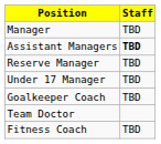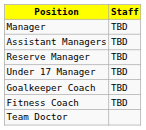 <table class="wikitable">
 <tr>
 <th style="color:Black; background:#FFFF00;">Position</th>
 <th style="color:Black; background:#FFFF00;">Staff</th>
 </tr>
 <tr>
 <td>Manager</td>
 <td> TBD</td>
 </tr>
 <tr>
 <td>Assistant Managers</td>
-<td><strong> TBD</strong></td>
+<td> TBD</td>
 </tr>
 <tr>
 <td>Reserve Manager</td>
 <td> TBD</td>
 </tr>
 <tr>
 <td>Under 17 Manager</td>
 <td> TBD</td>
 </tr>
 <tr>
 <td>Goalkeeper Coach</td>
 <td> TBD</td>
 </tr>
 <tr>
+<td>Fitness Coach</td>
+<td> TBD</td>
+</tr>
+<tr>
 <td>Team Doctor</td>
 <td></td>
 </tr>
-<tr>
-<td>Fitness Coach</td>
-<td> TBD</td>
-</tr>
 </table>
